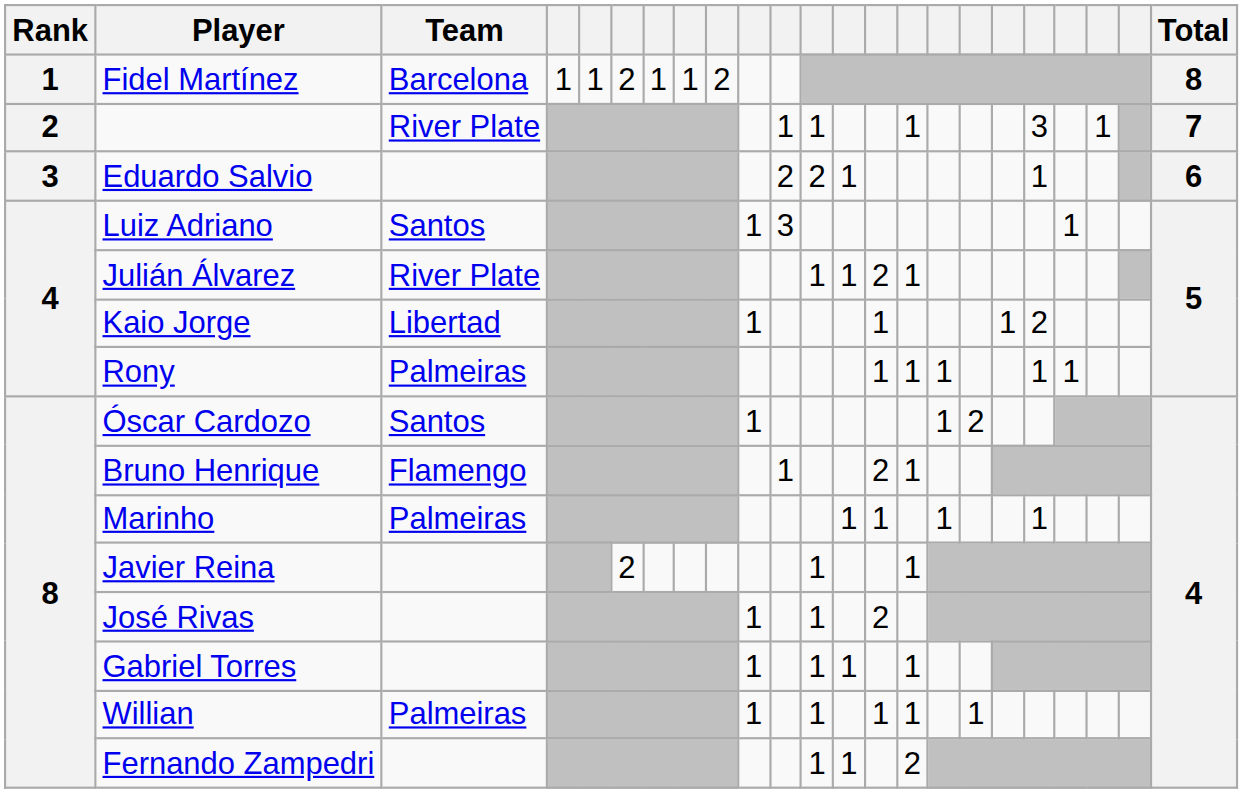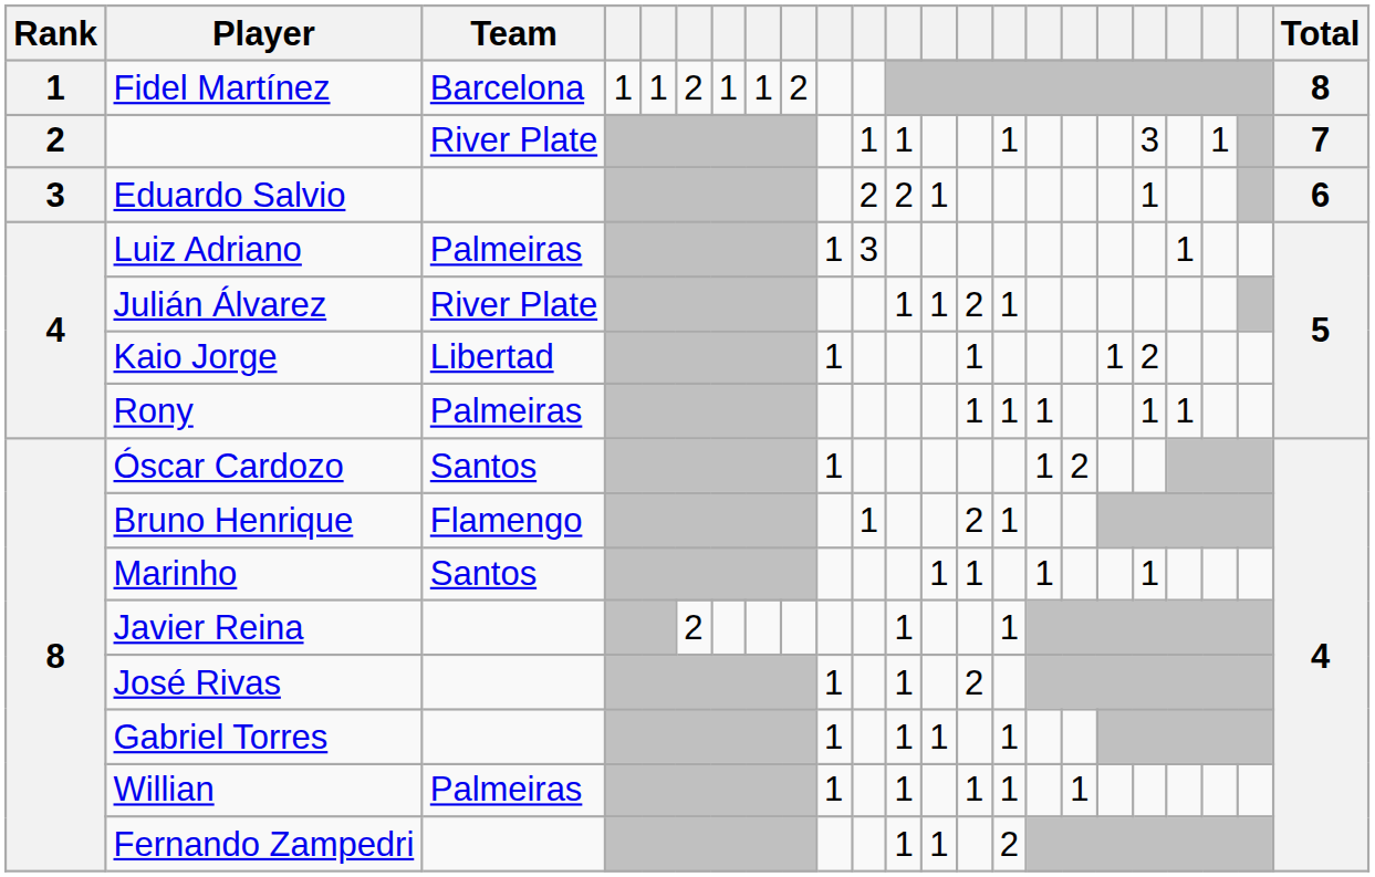 <table class="wikitable" style="text-align:center; font-size:90%">
 <tr>
 <th>Rank</th>
 <th>Player</th>
 <th>Team</th>
 <th></th>
 <th></th>
 <th></th>
 <th></th>
 <th></th>
 <th></th>
 <th></th>
 <th></th>
 <th></th>
 <th></th>
 <th></th>
 <th></th>
 <th></th>
 <th></th>
 <th></th>
 <th></th>
 <th></th>
 <th></th>
 <th>  </th>
 <th>Total</th>
 </tr>
 <tr>
 <th>1</th>
 <td align=left> <a href='#'>Fidel Martínez</a></td>
 <td align=left> <a href='#'>Barcelona</a></td>
 <td>1</td>
 <td>1</td>
 <td>2</td>
 <td>1</td>
 <td>1</td>
 <td>2</td>
 <td></td>
 <td></td>
 <td bgcolor="silver" colspan=11></td>
 <th>8</th>
 </tr>
 <tr>
 <th>2</th>
 <td align=left></td>
 <td align=left> <a href='#'>River Plate</a></td>
 <td bgcolor="silver" colspan=6></td>
 <td></td>
 <td>1</td>
 <td>1</td>
 <td></td>
 <td></td>
 <td>1</td>
 <td></td>
 <td></td>
 <td></td>
 <td>3</td>
 <td></td>
 <td>1</td>
 <td bgcolor="silver"></td>
 <th>7</th>
 </tr>
 <tr>
 <th>3</th>
 <td align=left> <a href='#'>Eduardo Salvio</a></td>
 <td align=left></td>
 <td bgcolor="silver" colspan=6></td>
 <td></td>
 <td>2</td>
 <td>2</td>
 <td>1</td>
 <td></td>
 <td></td>
 <td></td>
 <td></td>
 <td></td>
 <td>1</td>
 <td></td>
 <td></td>
 <td bgcolor="silver"></td>
 <th>6</th>
 </tr>
 <tr>
 <th rowspan=4>4</th>
 <td align=left> <a href='#'>Luiz Adriano</a></td>
-<td align=left> <a href='#'>Santos</a></td>
+<td align=left> <a href='#'>Palmeiras</a></td>
 <td bgcolor="silver" colspan=6></td>
 <td>1</td>
 <td>3</td>
 <td></td>
 <td></td>
 <td></td>
 <td></td>
 <td></td>
 <td></td>
 <td></td>
 <td></td>
 <td>1</td>
 <td></td>
 <td></td>
 <th rowspan=4>5</th>
 </tr>
 <tr>
 <td align=left> <a href='#'>Julián Álvarez</a></td>
 <td align=left> <a href='#'>River Plate</a></td>
 <td bgcolor="silver" colspan=6></td>
 <td></td>
 <td></td>
 <td>1</td>
 <td>1</td>
 <td>2</td>
 <td>1</td>
 <td></td>
 <td></td>
 <td></td>
 <td></td>
 <td></td>
 <td></td>
 <td bgcolor="silver"></td>
 </tr>
 <tr>
 <td align=left> <a href='#'>Kaio Jorge</a></td>
 <td align=left> <a href='#'>Libertad</a></td>
 <td bgcolor="silver" colspan=6></td>
 <td>1</td>
 <td></td>
 <td></td>
 <td></td>
 <td>1</td>
 <td></td>
 <td></td>
 <td></td>
 <td>1</td>
 <td>2</td>
 <td></td>
 <td></td>
 <td></td>
 </tr>
 <tr>
 <td align=left> <a href='#'>Rony</a></td>
 <td align=left> <a href='#'>Palmeiras</a></td>
 <td bgcolor="silver" colspan=6></td>
 <td></td>
 <td></td>
 <td></td>
 <td></td>
 <td>1</td>
 <td>1</td>
 <td>1</td>
 <td></td>
 <td></td>
 <td>1</td>
 <td>1</td>
 <td></td>
 <td></td>
 </tr>
 <tr>
 <th rowspan=8>8</th>
 <td align=left> <a href='#'>Óscar Cardozo</a></td>
 <td align=left> <a href='#'>Santos</a></td>
 <td bgcolor="silver" colspan=6></td>
 <td>1</td>
 <td></td>
 <td></td>
 <td></td>
 <td></td>
 <td></td>
 <td>1</td>
 <td>2</td>
 <td></td>
 <td></td>
 <td bgcolor="silver" colspan=3></td>
 <th rowspan=8>4</th>
 </tr>
 <tr>
 <td align=left> <a href='#'>Bruno Henrique</a></td>
 <td align=left> <a href='#'>Flamengo</a></td>
 <td bgcolor="silver" colspan=6></td>
 <td></td>
 <td>1</td>
 <td></td>
 <td></td>
 <td>2</td>
 <td>1</td>
 <td></td>
 <td></td>
 <td bgcolor="silver" colspan=5></td>
 </tr>
 <tr>
 <td align=left> <a href='#'>Marinho</a></td>
-<td align=left> <a href='#'>Palmeiras</a></td>
+<td align=left> <a href='#'>Santos</a></td>
 <td bgcolor="silver" colspan=6></td>
 <td></td>
 <td></td>
 <td></td>
 <td>1</td>
 <td>1</td>
 <td></td>
 <td>1</td>
 <td></td>
 <td></td>
 <td>1</td>
 <td></td>
 <td></td>
 <td></td>
 </tr>
 <tr>
 <td align=left> <a href='#'>Javier Reina</a></td>
 <td align=left></td>
 <td bgcolor="silver" colspan=2></td>
 <td>2</td>
 <td></td>
 <td></td>
 <td></td>
 <td></td>
 <td></td>
 <td>1</td>
 <td></td>
 <td></td>
 <td>1</td>
 <td bgcolor="silver" colspan=7></td>
 </tr>
 <tr>
 <td align=left> <a href='#'>José Rivas</a></td>
 <td align=left></td>
 <td bgcolor="silver" colspan=6></td>
 <td>1</td>
 <td></td>
 <td>1</td>
 <td></td>
 <td>2</td>
 <td></td>
 <td bgcolor="silver" colspan=7></td>
 </tr>
 <tr>
 <td align=left> <a href='#'>Gabriel Torres</a></td>
 <td align=left></td>
 <td bgcolor="silver" colspan=6></td>
 <td>1</td>
 <td></td>
 <td>1</td>
 <td>1</td>
 <td></td>
 <td>1</td>
 <td></td>
 <td></td>
 <td bgcolor="silver" colspan=5></td>
 </tr>
 <tr>
 <td align=left> <a href='#'>Willian</a></td>
 <td align=left> <a href='#'>Palmeiras</a></td>
 <td bgcolor="silver" colspan=6></td>
 <td>1</td>
 <td></td>
 <td>1</td>
 <td></td>
 <td>1</td>
 <td>1</td>
 <td></td>
 <td>1</td>
 <td></td>
 <td></td>
 <td></td>
 <td></td>
 <td></td>
 </tr>
 <tr>
 <td align=left> <a href='#'>Fernando Zampedri</a></td>
 <td align=left></td>
 <td bgcolor="silver" colspan=6></td>
 <td></td>
 <td></td>
 <td>1</td>
 <td>1</td>
 <td></td>
 <td>2</td>
 <td bgcolor="silver" colspan=7></td>
 </tr>
 </table>
